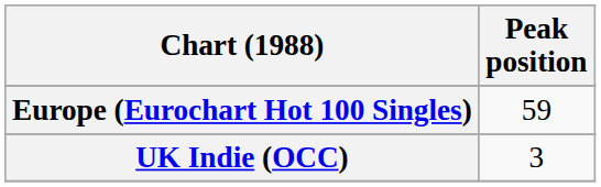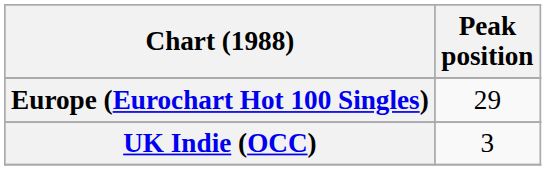 <table class="wikitable sortable plainrowheaders" style="text-align:center">
 <tr>
 <th scope="col">Chart (1988)</th>
 <th scope="col">Peak<br>position</th>
 </tr>
 <tr>
 </tr>
 <tr>
 <th scope="row">Europe (<a href='#'>Eurochart Hot 100 Singles</a>)</th>
-<td>59</td>
+<td>29</td>
 </tr>
 <tr>
 </tr>
 <tr>
 </tr>
 <tr>
 <th scope="row"><a href='#'>UK Indie</a> (<a href='#'>OCC</a>)</th>
 <td>3</td>
 </tr>
 <tr>
 </tr>
 </table>
